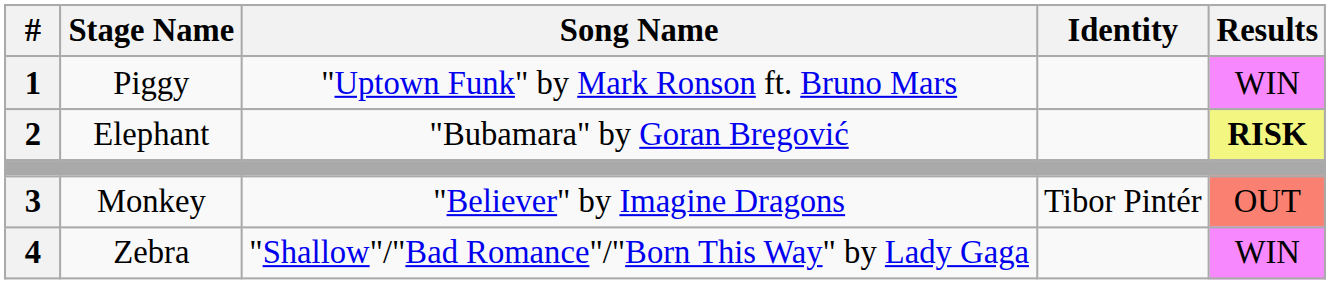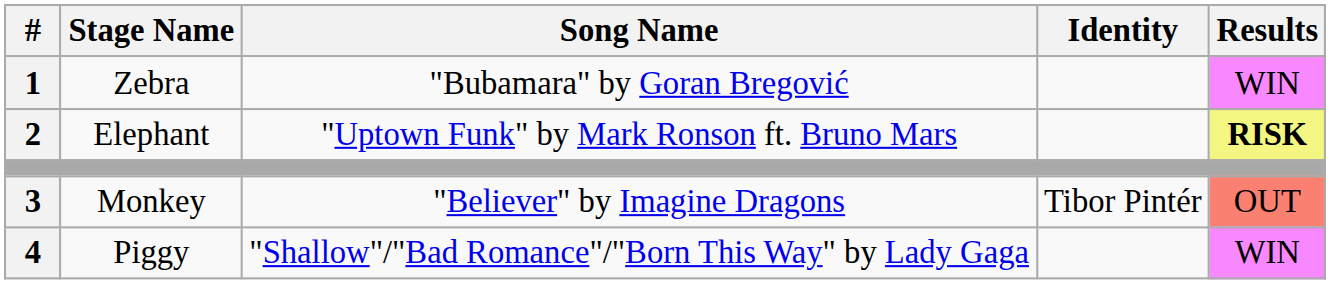 <table class="wikitable" style="text-align:center">
 <tr>
 <th style="width:20px">#</th>
 <th>Stage Name</th>
 <th>Song Name</th>
 <th>Identity</th>
 <th>Results</th>
 </tr>
 <tr>
 <th>1</th>
-<td>Piggy</td>
-<td>"<a href='#'>Uptown Funk</a>" by <a href='#'>Mark Ronson</a> ft. <a href='#'>Bruno Mars</a></td>
+<td>Zebra</td>
+<td>"Bubamara" by <a href='#'>Goran Bregović</a></td>
 <td></td>
 <td bgcolor="#f888fd">WIN</td>
 </tr>
 <tr>
 <th>2</th>
 <td>Elephant</td>
-<td>"Bubamara" by <a href='#'>Goran Bregović</a></td>
+<td>"<a href='#'>Uptown Funk</a>" by <a href='#'>Mark Ronson</a> ft. <a href='#'>Bruno Mars</a></td>
 <td></td>
 <td bgcolor="#f3f781"><strong>RISK</strong></td>
 </tr>
 <tr>
 <th ! colspan="5" style="background:darkgrey"></th>
 </tr>
 <tr>
 <th>3</th>
 <td>Monkey</td>
 <td>"<a href='#'>Believer</a>" by <a href='#'>Imagine Dragons</a></td>
 <td>Tibor Pintér</td>
 <td bgcolor="salmon">OUT</td>
 </tr>
 <tr>
 <th>4</th>
-<td>Zebra</td>
+<td>Piggy</td>
 <td>"<a href='#'>Shallow</a>"/"<a href='#'>Bad Romance</a>"/"<a href='#'>Born This Way</a>" by <a href='#'>Lady Gaga</a></td>
 <td></td>
 <td bgcolor="#f888fd">WIN</td>
 </tr>
 </table>
